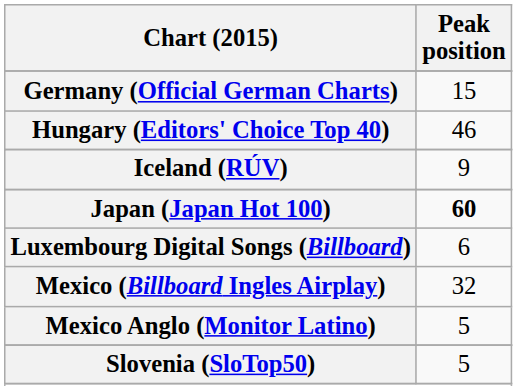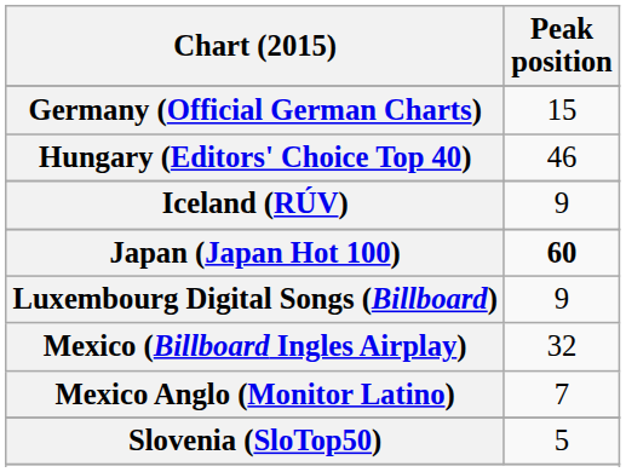 <table class="wikitable plainrowheaders sortable" style="text-align:center;">
 <tr>
 <th scope="col">Chart (2015)</th>
 <th scope="col">Peak<br>position</th>
 </tr>
 <tr>
 </tr>
 <tr>
 </tr>
 <tr>
 </tr>
 <tr>
 </tr>
 <tr>
 </tr>
 <tr>
 </tr>
 <tr>
 </tr>
 <tr>
 </tr>
 <tr>
 </tr>
 <tr>
 </tr>
 <tr>
 </tr>
 <tr>
 <th scope="row">Germany (<a href='#'>Official German Charts</a>)</th>
 <td>15 </td>
 </tr>
 <tr>
 <th scope="row">Hungary (<a href='#'>Editors' Choice Top 40</a>)</th>
 <td>46</td>
 </tr>
 <tr>
 </tr>
 <tr>
 </tr>
 <tr>
 <th scope="row">Iceland (<a href='#'>RÚV</a>)</th>
 <td>9</td>
 </tr>
 <tr>
 </tr>
 <tr>
 </tr>
 <tr>
 </tr>
 <tr>
 <th scope="row">Japan (<a href='#'>Japan Hot 100</a>)</th>
 <td><strong>60</strong></td>
 </tr>
 <tr>
 <th scope="row">Luxembourg Digital Songs (<em><a href='#'>Billboard</a></em>)</th>
-<td>6</td>
+<td>9</td>
 </tr>
 <tr>
 <th scope="row">Mexico (<a href='#'><em>Billboard</em> Ingles Airplay</a>)</th>
 <td>32</td>
 </tr>
 <tr>
 <th scope="row">Mexico Anglo (<a href='#'>Monitor Latino</a>)</th>
-<td>5</td>
+<td>7</td>
 </tr>
 <tr>
 </tr>
 <tr>
 </tr>
 <tr>
 </tr>
 <tr>
 </tr>
 <tr>
 </tr>
 <tr>
 </tr>
 <tr>
 </tr>
 <tr>
 </tr>
 <tr>
 </tr>
 <tr>
 <th scope="row">Slovenia (<a href='#'>SloTop50</a>)</th>
 <td align=center>5</td>
 </tr>
 <tr>
 </tr>
 <tr>
 </tr>
 <tr>
 </tr>
 <tr>
 </tr>
 <tr>
 </tr>
 <tr>
 </tr>
 <tr>
 </tr>
 <tr>
 </tr>
 <tr>
 </tr>
 </table>
